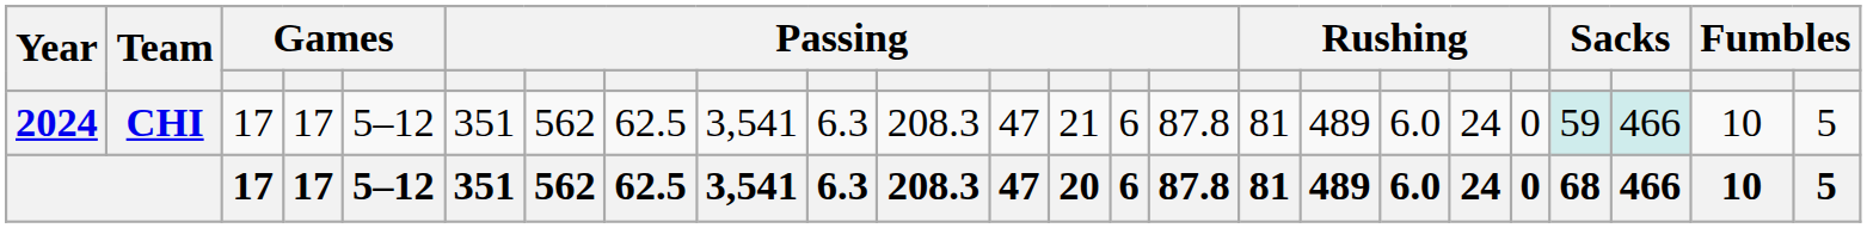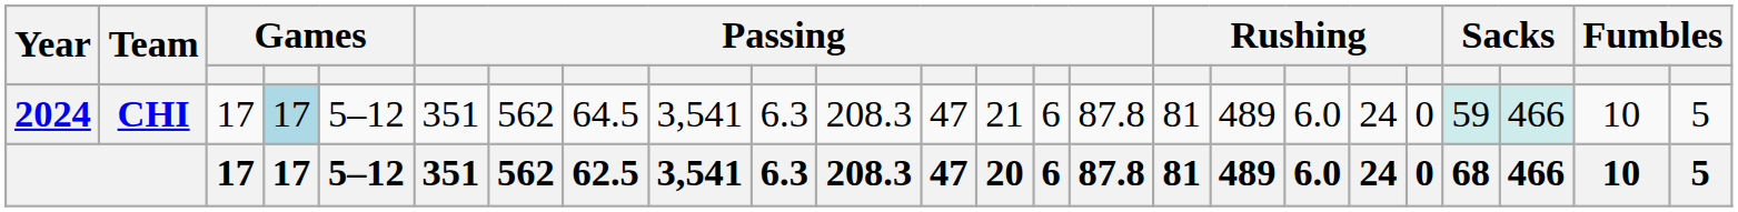 <table class="wikitable" style="text-align:center;">
 <tr>
 <th rowspan="2">Year</th>
 <th rowspan="2">Team</th>
 <th colspan="3">Games</th>
 <th colspan="10">Passing</th>
 <th colspan="5">Rushing</th>
 <th colspan="2">Sacks</th>
 <th colspan="2">Fumbles</th>
 </tr>
 <tr>
 <th></th>
 <th></th>
 <th></th>
 <th></th>
 <th></th>
 <th></th>
 <th></th>
 <th></th>
 <th></th>
 <th></th>
 <th></th>
 <th></th>
 <th></th>
 <th></th>
 <th></th>
 <th></th>
 <th></th>
 <th></th>
 <th></th>
 <th></th>
 <th></th>
 <th></th>
 </tr>
 <tr>
 <th><a href='#'>2024</a></th>
 <th><a href='#'>CHI</a></th>
 <td>17</td>
-<td>17</td>
+<td style="background: lightblue;">17</td>
 <td>5–12</td>
 <td>351</td>
 <td>562</td>
-<td>62.5</td>
+<td>64.5</td>
 <td>3,541</td>
 <td>6.3</td>
 <td>208.3</td>
 <td>47</td>
 <td>21</td>
 <td>6</td>
 <td>87.8</td>
 <td>81</td>
 <td>489</td>
 <td>6.0</td>
 <td>24</td>
 <td>0</td>
 <td style="background:#cfecec;">59</td>
 <td style="background:#cfecec;">466</td>
 <td>10</td>
 <td>5</td>
 </tr>
 <tr>
 <th colspan="2"></th>
 <th>17</th>
 <th>17</th>
 <th>5–12</th>
 <th>351</th>
 <th>562</th>
 <th>62.5</th>
 <th>3,541</th>
 <th>6.3</th>
 <th>208.3</th>
 <th>47</th>
 <th>20</th>
 <th>6</th>
 <th>87.8</th>
 <th>81</th>
 <th>489</th>
 <th>6.0</th>
 <th>24</th>
 <th>0</th>
 <th>68</th>
 <th>466</th>
 <th>10</th>
 <th>5</th>
 </tr>
 </table>
